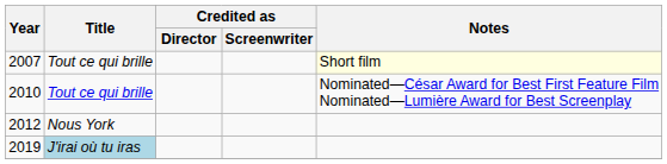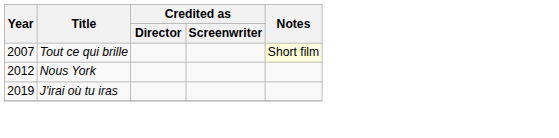 <table class="wikitable sortable">
 <tr>
 <th rowspan=2 width="33">Year</th>
 <th rowspan=2>Title</th>
 <th colspan=2>Credited as</th>
 <th rowspan=2>Notes</th>
 </tr>
 <tr>
 <th width=65>Director</th>
 <th width=65>Screenwriter</th>
 </tr>
 <tr>
 <td align="center">2007</td>
 <td align="left"><em>Tout ce qui brille</em></td>
 <td></td>
 <td></td>
 <td style="background: lightyellow;">Short film</td>
 </tr>
 <tr>
-<td align="center">2010</td>
-<td align="left"><em><a href='#'>Tout ce qui brille</a></em></td>
-<td></td>
-<td></td>
-<td>Nominated—<a href='#'>César Award for Best First Feature Film</a><br>Nominated—<a href='#'>Lumière Award for Best Screenplay</a></td>
-</tr>
-<tr>
 <td align="center">2012</td>
 <td align="left"><em>Nous York</em></td>
 <td></td>
 <td></td>
 <td></td>
 </tr>
 <tr>
 <td align="center">2019</td>
-<td align="left" style="background: lightblue;"><em>J'irai où tu iras</em></td>
+<td align="left"><em>J'irai où tu iras</em></td>
 <td></td>
 <td></td>
 <td></td>
 </tr>
 <tr>
 </tr>
 </table>
